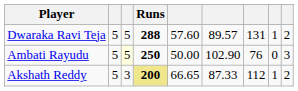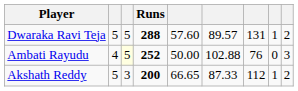 <table class="wikitable sortable" style="text-align: center;">
 <tr>
 <th class="unsortable">Player</th>
 <th></th>
 <th></th>
 <th>Runs</th>
 <th></th>
 <th></th>
 <th></th>
 <th></th>
 <th></th>
 </tr>
 <tr>
 <td style="text-align:left"><a href='#'>Dwaraka Ravi Teja</a></td>
 <td style="text-align:left">5</td>
 <td>5</td>
 <td><strong>288</strong></td>
 <td>57.60</td>
 <td>89.57</td>
 <td>131</td>
 <td>1</td>
 <td>2</td>
 </tr>
 <tr>
 <td style="text-align:left"><a href='#'>Ambati Rayudu</a></td>
-<td style="text-align:left">5</td>
+<td style="text-align:left">4</td>
 <td style="background: lightyellow;">5</td>
-<td><strong>250</strong></td>
+<td><strong>252</strong></td>
 <td>50.00</td>
-<td>102.90</td>
+<td>102.88</td>
 <td>76</td>
 <td>0</td>
 <td>3</td>
 </tr>
 <tr>
 <td style="text-align:left"><a href='#'>Akshath Reddy</a></td>
 <td style="text-align:left">5</td>
 <td>3</td>
-<td style="background: khaki;"><strong>200</strong></td>
+<td><strong>200</strong></td>
 <td>66.65</td>
 <td>87.33</td>
 <td>112</td>
 <td>1</td>
 <td>2</td>
 </tr>
 </table>
